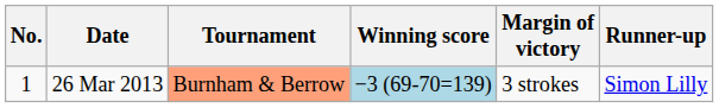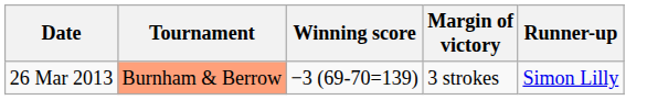 <table class="wikitable" style="font-size:95%;">
 <tr>
-<th>No.</th>
 <th>Date</th>
 <th>Tournament</th>
 <th>Winning score</th>
 <th>Margin of<br>victory</th>
 <th>Runner-up</th>
 </tr>
 <tr>
-<td align=center>1</td>
 <td align=right>26 Mar 2013</td>
 <td style="background: lightsalmon;">Burnham & Berrow</td>
-<td style="background: lightblue;">−3 (69-70=139)</td>
+<td>−3 (69-70=139)</td>
 <td>3 strokes</td>
 <td> <a href='#'>Simon Lilly</a></td>
 </tr>
 </table>
